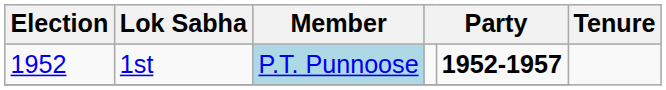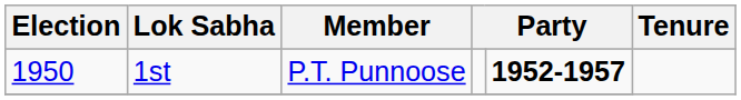 <table class="wikitable sortable">
 <tr>
 <th>Election</th>
 <th>Lok Sabha</th>
 <th>Member</th>
 <th colspan="2">Party</th>
 <th>Tenure</th>
 </tr>
 <tr>
-<td><a href='#'>1952</a></td>
+<td><a href='#'>1950</a></td>
 <td><a href='#'>1st</a></td>
-<td style="background: lightblue;"><a href='#'>P.T. Punnoose</a></td>
+<td><a href='#'>P.T. Punnoose</a></td>
 <td></td>
 <td><strong>1952-1957</strong></td>
 </tr>
 <tr>
 </tr>
 </table>
